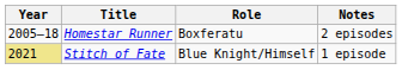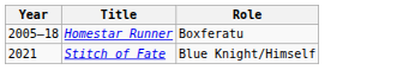 <table class="wikitable sortable">
 <tr>
 <th>Year</th>
 <th>Title</th>
 <th>Role</th>
-<th class="unsortable">Notes</th>
 </tr>
 <tr>
 <td>2005–18</td>
 <td><em><a href='#'>Homestar Runner</a></em></td>
 <td>Boxferatu</td>
-<td>2 episodes</td>
 </tr>
 <tr>
-<td style="background: khaki;">2021</td>
+<td>2021</td>
 <td><em><a href='#'>Stitch of Fate</a></em></td>
 <td>Blue Knight/Himself</td>
-<td>1 episode</td>
 </tr>
 </table>
